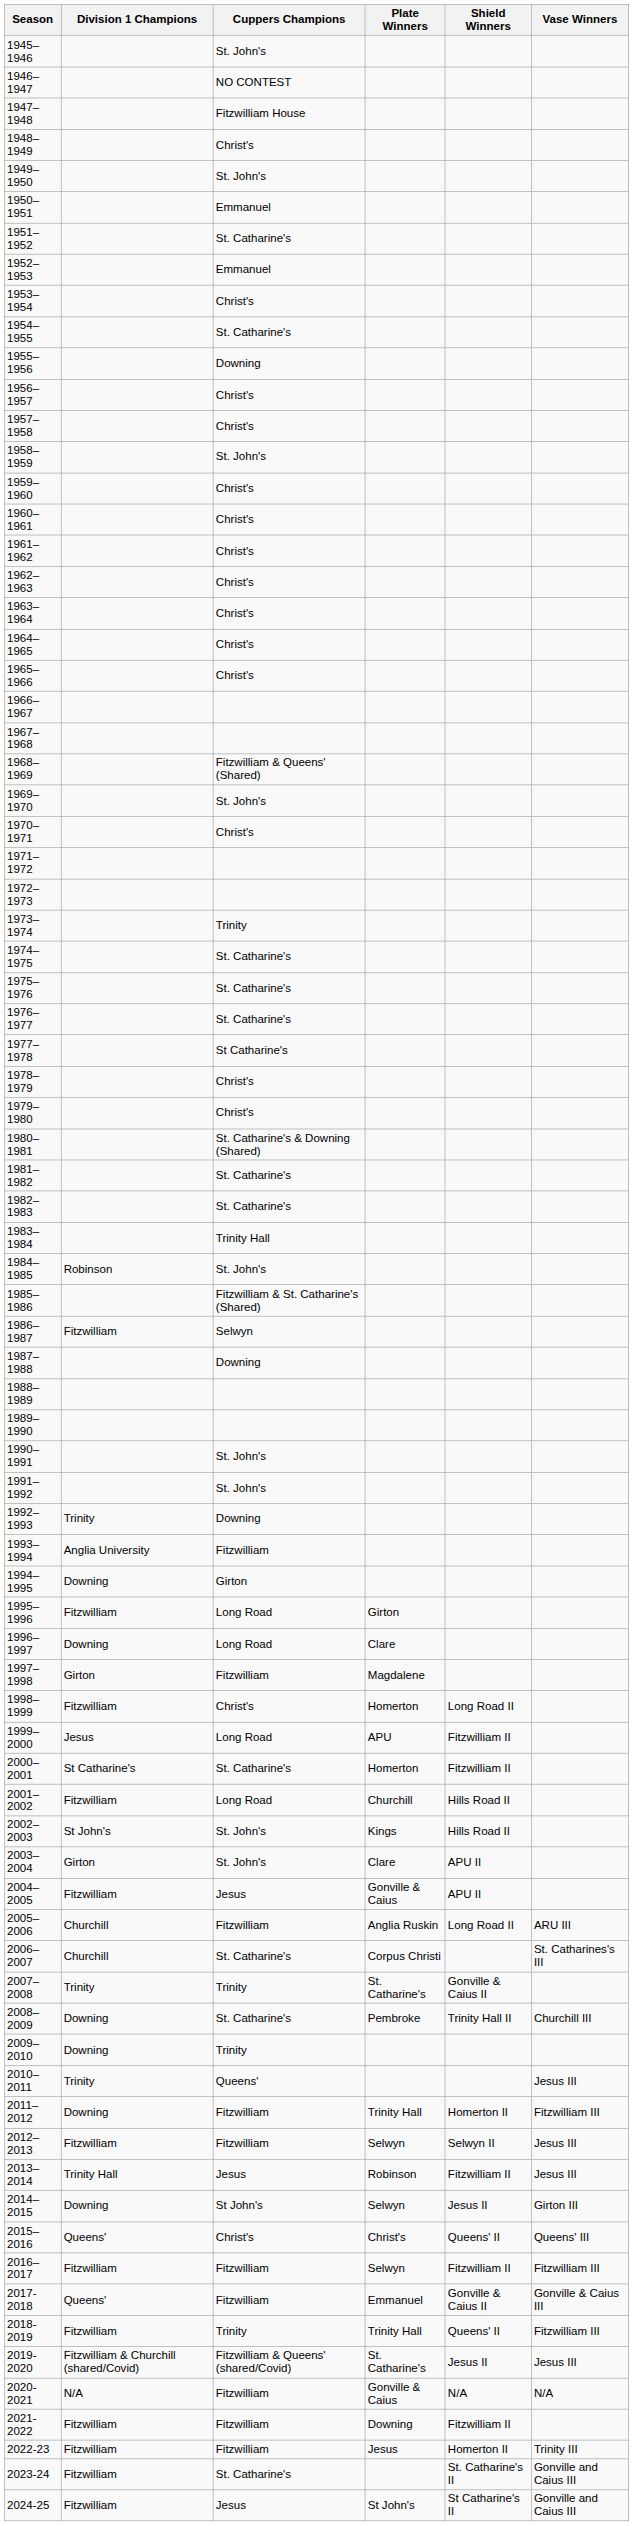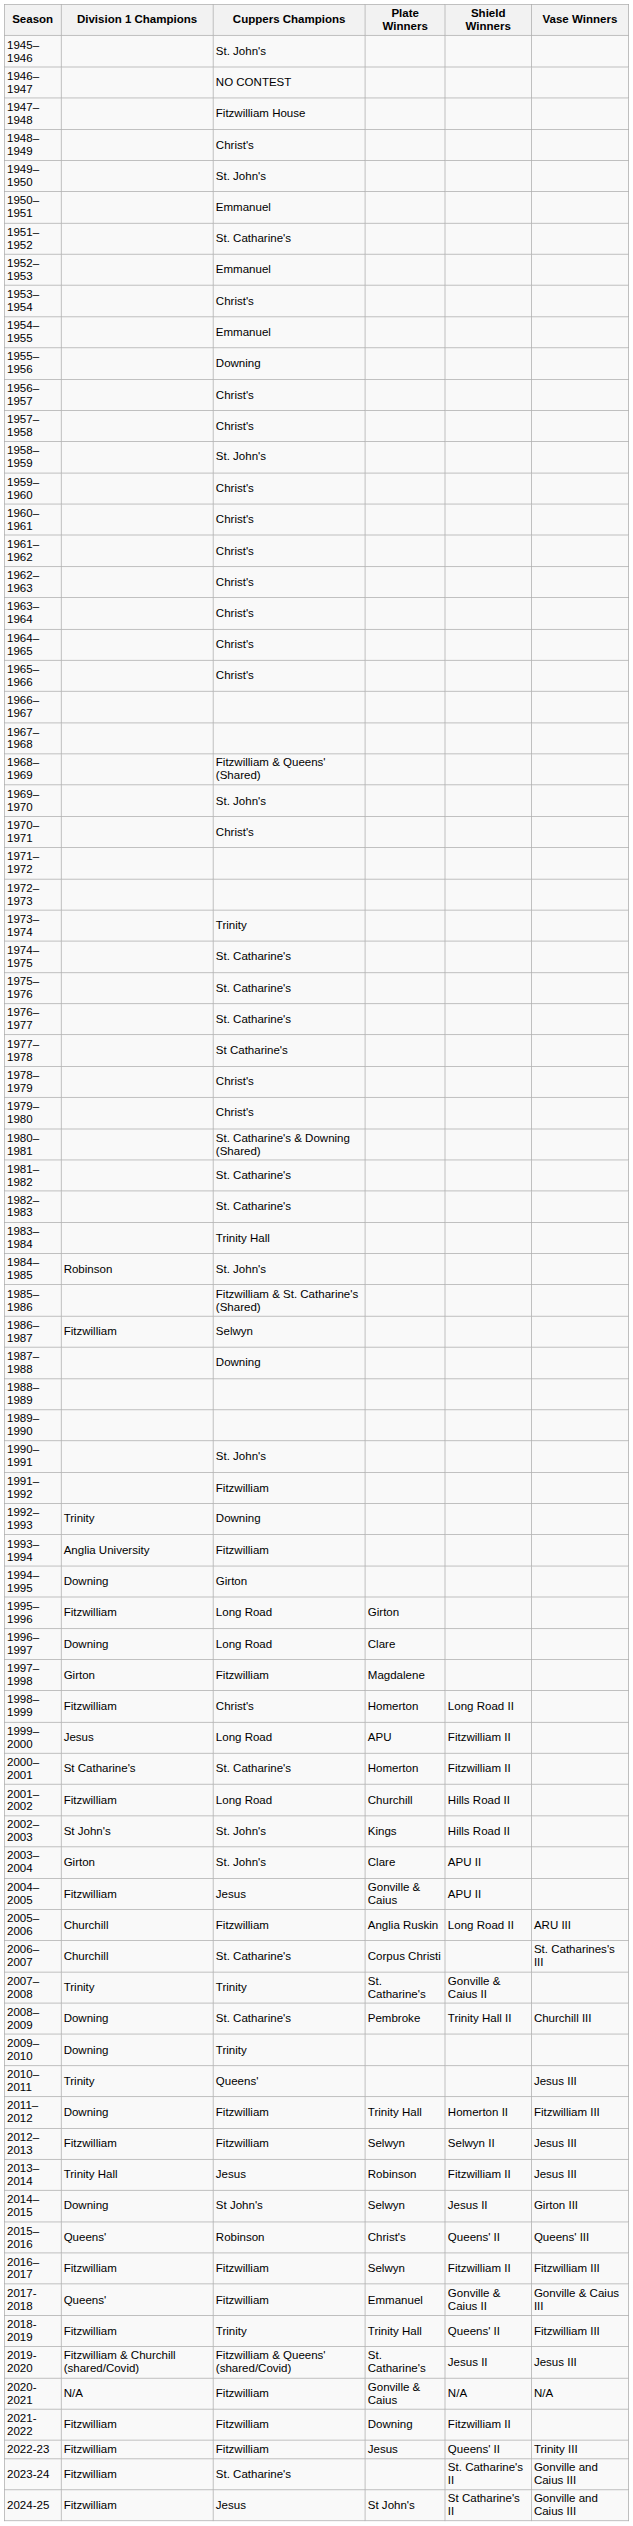 <table class="wikitable sortable">
 <tr>
 <th>Season</th>
 <th>Division 1 Champions</th>
 <th>Cuppers Champions</th>
 <th>Plate Winners</th>
 <th>Shield Winners</th>
 <th>Vase Winners</th>
 </tr>
 <tr>
 <td>1945–1946</td>
 <td> </td>
 <td>St. John's</td>
 <td> </td>
 <td> </td>
 <td> </td>
 </tr>
 <tr>
 <td>1946–1947</td>
 <td> </td>
 <td>NO CONTEST</td>
 <td> </td>
 <td> </td>
 <td> </td>
 </tr>
 <tr>
 <td>1947–1948</td>
 <td> </td>
 <td>Fitzwilliam House</td>
 <td> </td>
 <td> </td>
 <td> </td>
 </tr>
 <tr>
 <td>1948–1949</td>
 <td> </td>
 <td>Christ's</td>
 <td> </td>
 <td> </td>
 <td> </td>
 </tr>
 <tr>
 <td>1949–1950</td>
 <td> </td>
 <td>St. John's</td>
 <td> </td>
 <td> </td>
 <td> </td>
 </tr>
 <tr>
 <td>1950–1951</td>
 <td> </td>
 <td>Emmanuel</td>
 <td> </td>
 <td> </td>
 <td> </td>
 </tr>
 <tr>
 <td>1951–1952</td>
 <td> </td>
 <td>St. Catharine's</td>
 <td> </td>
 <td> </td>
 <td> </td>
 </tr>
 <tr>
 <td>1952–1953</td>
 <td> </td>
 <td>Emmanuel</td>
 <td> </td>
 <td> </td>
 <td> </td>
 </tr>
 <tr>
 <td>1953–1954</td>
 <td> </td>
 <td>Christ's</td>
 <td> </td>
 <td> </td>
 <td> </td>
 </tr>
 <tr>
 <td>1954–1955</td>
 <td> </td>
-<td>St. Catharine's</td>
+<td>Emmanuel</td>
 <td> </td>
 <td> </td>
 <td> </td>
 </tr>
 <tr>
 <td>1955–1956</td>
 <td> </td>
 <td>Downing</td>
 <td> </td>
 <td> </td>
 <td> </td>
 </tr>
 <tr>
 <td>1956–1957</td>
 <td> </td>
 <td>Christ's</td>
 <td> </td>
 <td> </td>
 <td> </td>
 </tr>
 <tr>
 <td>1957–1958</td>
 <td> </td>
 <td>Christ's</td>
 <td> </td>
 <td> </td>
 <td> </td>
 </tr>
 <tr>
 <td>1958–1959</td>
 <td> </td>
 <td>St. John's</td>
 <td> </td>
 <td> </td>
 <td> </td>
 </tr>
 <tr>
 <td>1959–1960</td>
 <td> </td>
 <td>Christ's</td>
 <td> </td>
 <td> </td>
 <td> </td>
 </tr>
 <tr>
 <td>1960–1961</td>
 <td> </td>
 <td>Christ's</td>
 <td> </td>
 <td> </td>
 <td> </td>
 </tr>
 <tr>
 <td>1961–1962</td>
 <td> </td>
 <td>Christ's</td>
 <td> </td>
 <td> </td>
 <td> </td>
 </tr>
 <tr>
 <td>1962–1963</td>
 <td> </td>
 <td>Christ's</td>
 <td> </td>
 <td> </td>
 <td> </td>
 </tr>
 <tr>
 <td>1963–1964</td>
 <td> </td>
 <td>Christ's</td>
 <td> </td>
 <td> </td>
 <td> </td>
 </tr>
 <tr>
 <td>1964–1965</td>
 <td> </td>
 <td>Christ's</td>
 <td> </td>
 <td> </td>
 <td> </td>
 </tr>
 <tr>
 <td>1965–1966</td>
 <td> </td>
 <td>Christ's</td>
 <td> </td>
 <td> </td>
 <td> </td>
 </tr>
 <tr>
 <td>1966–1967</td>
 <td> </td>
 <td> </td>
 <td> </td>
 <td> </td>
 <td> </td>
 </tr>
 <tr>
 <td>1967–1968</td>
 <td> </td>
 <td> </td>
 <td> </td>
 <td> </td>
 <td> </td>
 </tr>
 <tr>
 <td>1968–1969</td>
 <td> </td>
 <td>Fitzwilliam & Queens' (Shared)</td>
 <td> </td>
 <td> </td>
 <td> </td>
 </tr>
 <tr>
 <td>1969–1970</td>
 <td> </td>
 <td>St. John's</td>
 <td> </td>
 <td> </td>
 <td> </td>
 </tr>
 <tr>
 <td>1970–1971</td>
 <td> </td>
 <td>Christ's</td>
 <td> </td>
 <td> </td>
 <td> </td>
 </tr>
 <tr>
 <td>1971–1972</td>
 <td> </td>
 <td> </td>
 <td> </td>
 <td> </td>
 <td> </td>
 </tr>
 <tr>
 <td>1972–1973</td>
 <td> </td>
 <td> </td>
 <td> </td>
 <td> </td>
 <td> </td>
 </tr>
 <tr>
 <td>1973–1974</td>
 <td> </td>
 <td>Trinity</td>
 <td> </td>
 <td> </td>
 <td> </td>
 </tr>
 <tr>
 <td>1974–1975</td>
 <td> </td>
 <td>St. Catharine's</td>
 <td> </td>
 <td> </td>
 <td> </td>
 </tr>
 <tr>
 <td>1975–1976</td>
 <td> </td>
 <td>St. Catharine's</td>
 <td> </td>
 <td> </td>
 <td> </td>
 </tr>
 <tr>
 <td>1976–1977</td>
 <td> </td>
 <td>St. Catharine's</td>
 <td> </td>
 <td> </td>
 <td> </td>
 </tr>
 <tr>
 <td>1977–1978</td>
 <td> </td>
 <td>St Catharine's</td>
 <td> </td>
 <td> </td>
 <td> </td>
 </tr>
 <tr>
 <td>1978–1979</td>
 <td> </td>
 <td>Christ's</td>
 <td> </td>
 <td> </td>
 <td> </td>
 </tr>
 <tr>
 <td>1979–1980</td>
 <td> </td>
 <td>Christ's</td>
 <td> </td>
 <td> </td>
 <td> </td>
 </tr>
 <tr>
 <td>1980–1981</td>
 <td> </td>
 <td>St. Catharine's & Downing (Shared)</td>
 <td> </td>
 <td> </td>
 <td> </td>
 </tr>
 <tr>
 <td>1981–1982</td>
 <td> </td>
 <td>St. Catharine's</td>
 <td> </td>
 <td> </td>
 <td> </td>
 </tr>
 <tr>
 <td>1982–1983</td>
 <td> </td>
 <td>St. Catharine's</td>
 <td> </td>
 <td> </td>
 <td> </td>
 </tr>
 <tr>
 <td>1983–1984</td>
 <td> </td>
 <td>Trinity Hall</td>
 <td> </td>
 <td> </td>
 <td> </td>
 </tr>
 <tr>
 <td>1984–1985</td>
 <td>Robinson</td>
 <td>St. John's</td>
 <td> </td>
 <td> </td>
 <td> </td>
 </tr>
 <tr>
 <td>1985–1986</td>
 <td> </td>
 <td>Fitzwilliam & St. Catharine's (Shared)</td>
 <td> </td>
 <td> </td>
 <td> </td>
 </tr>
 <tr>
 <td>1986–1987</td>
 <td>Fitzwilliam</td>
 <td>Selwyn</td>
 <td> </td>
 <td> </td>
 <td> </td>
 </tr>
 <tr>
 <td>1987–1988</td>
 <td> </td>
 <td>Downing</td>
 <td> </td>
 <td> </td>
 <td> </td>
 </tr>
 <tr>
 <td>1988–1989</td>
 <td> </td>
 <td> </td>
 <td> </td>
 <td> </td>
 <td> </td>
 </tr>
 <tr>
 <td>1989–1990</td>
 <td> </td>
 <td> </td>
 <td> </td>
 <td> </td>
 <td> </td>
 </tr>
 <tr>
 <td>1990–1991</td>
 <td> </td>
 <td>St. John's</td>
 <td> </td>
 <td> </td>
 <td> </td>
 </tr>
 <tr>
 <td>1991–1992</td>
 <td> </td>
-<td>St. John's</td>
+<td>Fitzwilliam</td>
 <td> </td>
 <td> </td>
 <td> </td>
 </tr>
 <tr>
 <td>1992–1993</td>
 <td>Trinity</td>
 <td>Downing</td>
 <td> </td>
 <td> </td>
 <td> </td>
 </tr>
 <tr>
 <td>1993–1994</td>
 <td>Anglia University</td>
 <td>Fitzwilliam</td>
 <td> </td>
 <td> </td>
 <td> </td>
 </tr>
 <tr>
 <td>1994–1995</td>
 <td>Downing</td>
 <td>Girton</td>
 <td> </td>
 <td> </td>
 <td> </td>
 </tr>
 <tr>
 <td>1995–1996</td>
 <td>Fitzwilliam</td>
 <td>Long Road</td>
 <td>Girton</td>
 <td> </td>
 <td> </td>
 </tr>
 <tr>
 <td>1996–1997</td>
 <td>Downing</td>
 <td>Long Road</td>
 <td>Clare</td>
 <td> </td>
 <td> </td>
 </tr>
 <tr>
 <td>1997–1998</td>
 <td>Girton</td>
 <td>Fitzwilliam</td>
 <td>Magdalene</td>
 <td> </td>
 <td> </td>
 </tr>
 <tr>
 <td>1998–1999</td>
 <td>Fitzwilliam</td>
 <td>Christ's</td>
 <td>Homerton</td>
 <td>Long Road II</td>
 <td> </td>
 </tr>
 <tr>
 <td>1999–2000</td>
 <td>Jesus</td>
 <td>Long Road</td>
 <td>APU</td>
 <td>Fitzwilliam II</td>
 <td> </td>
 </tr>
 <tr>
 <td>2000–2001</td>
 <td>St Catharine's</td>
 <td>St. Catharine's</td>
 <td>Homerton</td>
 <td>Fitzwilliam II</td>
 <td> </td>
 </tr>
 <tr>
 <td>2001–2002</td>
 <td>Fitzwilliam</td>
 <td>Long Road</td>
 <td>Churchill</td>
 <td>Hills Road II</td>
 <td> </td>
 </tr>
 <tr>
 <td>2002–2003</td>
 <td>St John's</td>
 <td>St. John's</td>
 <td>Kings</td>
 <td>Hills Road II</td>
 <td> </td>
 </tr>
 <tr>
 <td>2003–2004</td>
 <td>Girton</td>
 <td>St. John's</td>
 <td>Clare</td>
 <td>APU II</td>
 <td> </td>
 </tr>
 <tr>
 <td>2004–2005</td>
 <td>Fitzwilliam</td>
 <td>Jesus</td>
 <td>Gonville & Caius</td>
 <td>APU II</td>
 <td> </td>
 </tr>
 <tr>
 <td>2005–2006</td>
 <td>Churchill</td>
 <td>Fitzwilliam</td>
 <td>Anglia Ruskin</td>
 <td>Long Road II</td>
 <td>ARU III</td>
 </tr>
 <tr>
 <td>2006–2007</td>
 <td>Churchill</td>
 <td>St. Catharine's</td>
 <td>Corpus Christi</td>
 <td> </td>
 <td>St. Catharines's III</td>
 </tr>
 <tr>
 <td>2007–2008</td>
 <td>Trinity</td>
 <td>Trinity</td>
 <td>St. Catharine's</td>
 <td>Gonville & Caius II</td>
 <td> </td>
 </tr>
 <tr>
 <td>2008–2009</td>
 <td>Downing</td>
 <td>St. Catharine's</td>
 <td>Pembroke</td>
 <td>Trinity Hall II</td>
 <td>Churchill III</td>
 </tr>
 <tr>
 <td>2009–2010</td>
 <td>Downing</td>
 <td>Trinity</td>
 <td></td>
 <td></td>
 <td> </td>
 </tr>
 <tr>
 <td>2010–2011</td>
 <td>Trinity</td>
 <td>Queens'</td>
 <td></td>
 <td></td>
 <td>Jesus III</td>
 </tr>
 <tr>
 <td>2011–2012</td>
 <td>Downing</td>
 <td>Fitzwilliam</td>
 <td>Trinity Hall</td>
 <td>Homerton II</td>
 <td>Fitzwilliam III</td>
 </tr>
 <tr>
 <td>2012–2013</td>
 <td>Fitzwilliam</td>
 <td>Fitzwilliam</td>
 <td>Selwyn</td>
 <td>Selwyn II</td>
 <td>Jesus III</td>
 </tr>
 <tr>
 <td>2013–2014</td>
 <td>Trinity Hall</td>
 <td>Jesus</td>
 <td>Robinson</td>
 <td>Fitzwilliam II</td>
 <td>Jesus III</td>
 </tr>
 <tr>
 <td>2014–2015</td>
 <td>Downing</td>
 <td>St John's</td>
 <td>Selwyn</td>
 <td>Jesus II</td>
 <td>Girton III</td>
 </tr>
 <tr>
 <td>2015–2016</td>
 <td>Queens'</td>
-<td>Christ's</td>
+<td>Robinson</td>
 <td>Christ's</td>
 <td>Queens' II</td>
 <td>Queens' III</td>
 </tr>
 <tr>
 <td>2016–2017</td>
 <td>Fitzwilliam</td>
 <td>Fitzwilliam</td>
 <td>Selwyn</td>
 <td>Fitzwilliam II</td>
 <td>Fitzwilliam III</td>
 </tr>
 <tr>
 <td>2017-2018</td>
 <td>Queens'</td>
 <td>Fitzwilliam</td>
 <td>Emmanuel</td>
 <td>Gonville & Caius II</td>
 <td>Gonville & Caius III</td>
 </tr>
 <tr>
 <td>2018-2019</td>
 <td>Fitzwilliam</td>
 <td>Trinity</td>
 <td>Trinity Hall</td>
 <td>Queens' II</td>
 <td>Fitzwilliam III</td>
 </tr>
 <tr>
 <td>2019-2020</td>
 <td>Fitzwilliam & Churchill (shared/Covid)</td>
 <td>Fitzwilliam & Queens' (shared/Covid)</td>
 <td>St. Catharine's</td>
 <td>Jesus II</td>
 <td>Jesus III</td>
 </tr>
 <tr>
 <td>2020-2021</td>
 <td>N/A</td>
 <td>Fitzwilliam</td>
 <td>Gonville & Caius</td>
 <td>N/A</td>
 <td>N/A</td>
 </tr>
 <tr>
 <td>2021-2022</td>
 <td>Fitzwilliam </td>
 <td>Fitzwilliam</td>
 <td>Downing</td>
 <td>Fitzwilliam II</td>
 <td></td>
 </tr>
 <tr>
 <td>2022-23</td>
 <td>Fitzwilliam</td>
 <td>Fitzwilliam</td>
 <td>Jesus</td>
-<td>Homerton II</td>
+<td>Queens' II</td>
 <td>Trinity III</td>
 </tr>
 <tr>
 <td>2023-24</td>
 <td>Fitzwilliam</td>
 <td>St. Catharine's</td>
 <td></td>
 <td>St. Catharine's II</td>
 <td>Gonville and Caius III</td>
 </tr>
 <tr>
 <td>2024-25</td>
 <td>Fitzwilliam</td>
 <td>Jesus</td>
 <td>St John's</td>
 <td>St Catharine's II</td>
 <td>Gonville and Caius III</td>
 </tr>
 </table>
